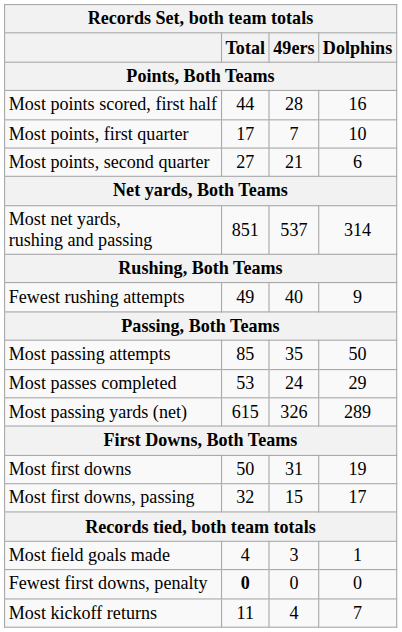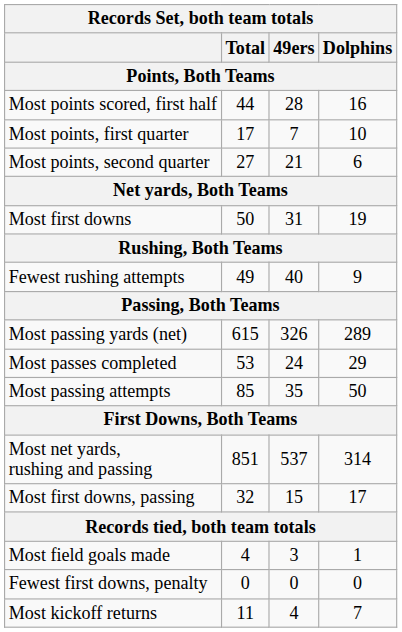 <table class="wikitable">
 <tr>
 <th colspan=4>Records Set, both team totals</th>
 </tr>
 <tr>
 <th></th>
 <th>Total</th>
 <th>49ers</th>
 <th>Dolphins</th>
 </tr>
 <tr>
 <th colspan=4>Points, Both Teams</th>
 </tr>
 <tr align=center>
 <td align=left>Most points scored, first half</td>
 <td>44</td>
 <td>28</td>
 <td>16</td>
 </tr>
 <tr align=center>
 <td align=left>Most points, first quarter</td>
 <td>17</td>
 <td>7</td>
 <td>10</td>
 </tr>
 <tr align=center>
 <td align=left>Most points, second quarter</td>
 <td>27</td>
 <td>21</td>
 <td>6</td>
 </tr>
 <tr>
 <th colspan=4>Net yards, Both Teams</th>
 </tr>
 <tr align=center>
-<td align=left>Most net yards,<br>rushing and passing</td>
-<td>851</td>
-<td>537</td>
-<td>314</td>
+<td align=left>Most first downs</td>
+<td>50</td>
+<td>31</td>
+<td>19</td>
 </tr>
 <tr>
 <th colspan=4>Rushing, Both Teams</th>
 </tr>
 <tr align=center>
 <td align=left>Fewest rushing attempts</td>
 <td>49</td>
 <td>40</td>
 <td>9</td>
 </tr>
 <tr>
 <th colspan=4>Passing, Both Teams</th>
 </tr>
 <tr align=center>
-<td align=left>Most passing attempts</td>
-<td>85</td>
-<td>35</td>
-<td>50</td>
+<td align=left>Most passing yards (net)</td>
+<td>615</td>
+<td>326</td>
+<td>289</td>
 </tr>
 <tr align=center>
 <td align=left>Most passes completed</td>
 <td>53</td>
 <td>24</td>
 <td>29</td>
 </tr>
 <tr align=center>
-<td align=left>Most passing yards (net)</td>
-<td>615</td>
-<td>326</td>
-<td>289</td>
+<td align=left>Most passing attempts</td>
+<td>85</td>
+<td>35</td>
+<td>50</td>
 </tr>
 <tr>
 <th colspan=4>First Downs, Both Teams</th>
 </tr>
 <tr align=center>
-<td align=left>Most first downs</td>
-<td>50</td>
-<td>31</td>
-<td>19</td>
+<td align=left>Most net yards,<br>rushing and passing</td>
+<td>851</td>
+<td>537</td>
+<td>314</td>
 </tr>
 <tr align=center>
 <td align=left>Most first downs, passing</td>
 <td>32</td>
 <td>15</td>
 <td>17</td>
 </tr>
 <tr>
 <th colspan=4>Records tied, both team totals</th>
 </tr>
 <tr align=center>
 <td align=left>Most field goals made</td>
 <td>4</td>
 <td>3</td>
 <td>1</td>
 </tr>
 <tr align=center>
 <td align=left>Fewest first downs, penalty</td>
-<td><strong>0</strong></td>
+<td>0</td>
 <td>0</td>
 <td>0</td>
 </tr>
 <tr align=center>
 <td align=left>Most kickoff returns</td>
 <td>11</td>
 <td>4</td>
 <td>7</td>
 </tr>
 </table>
